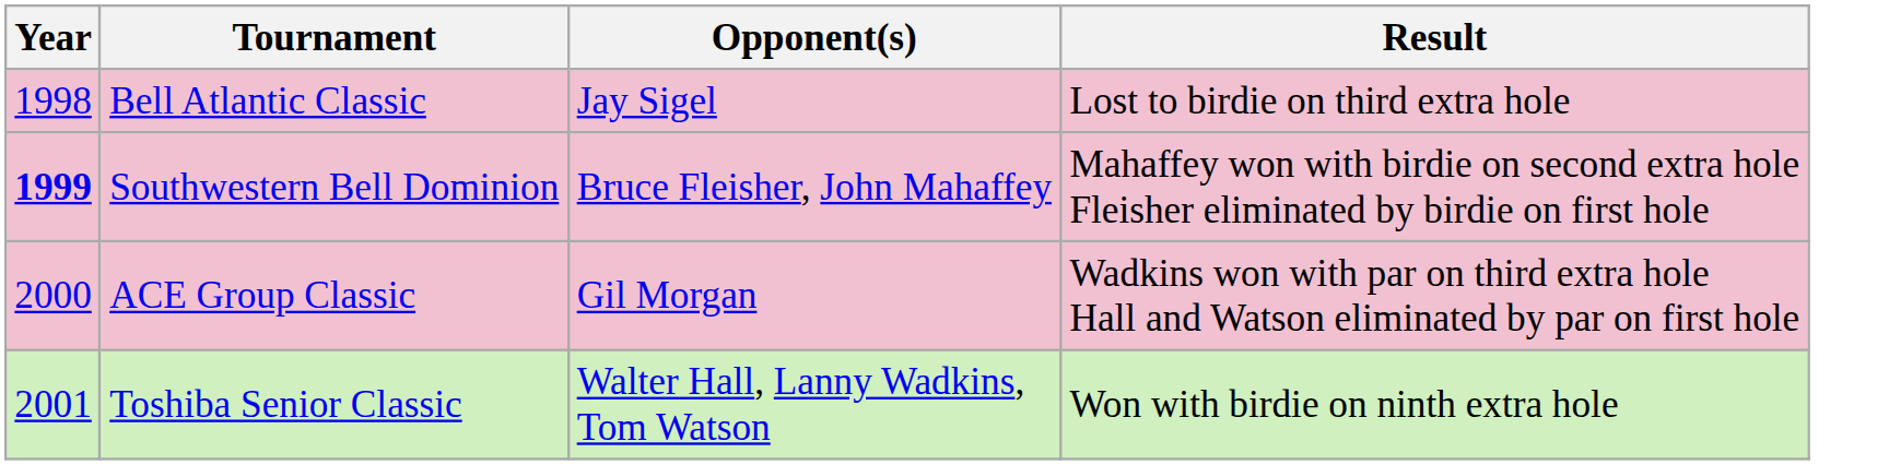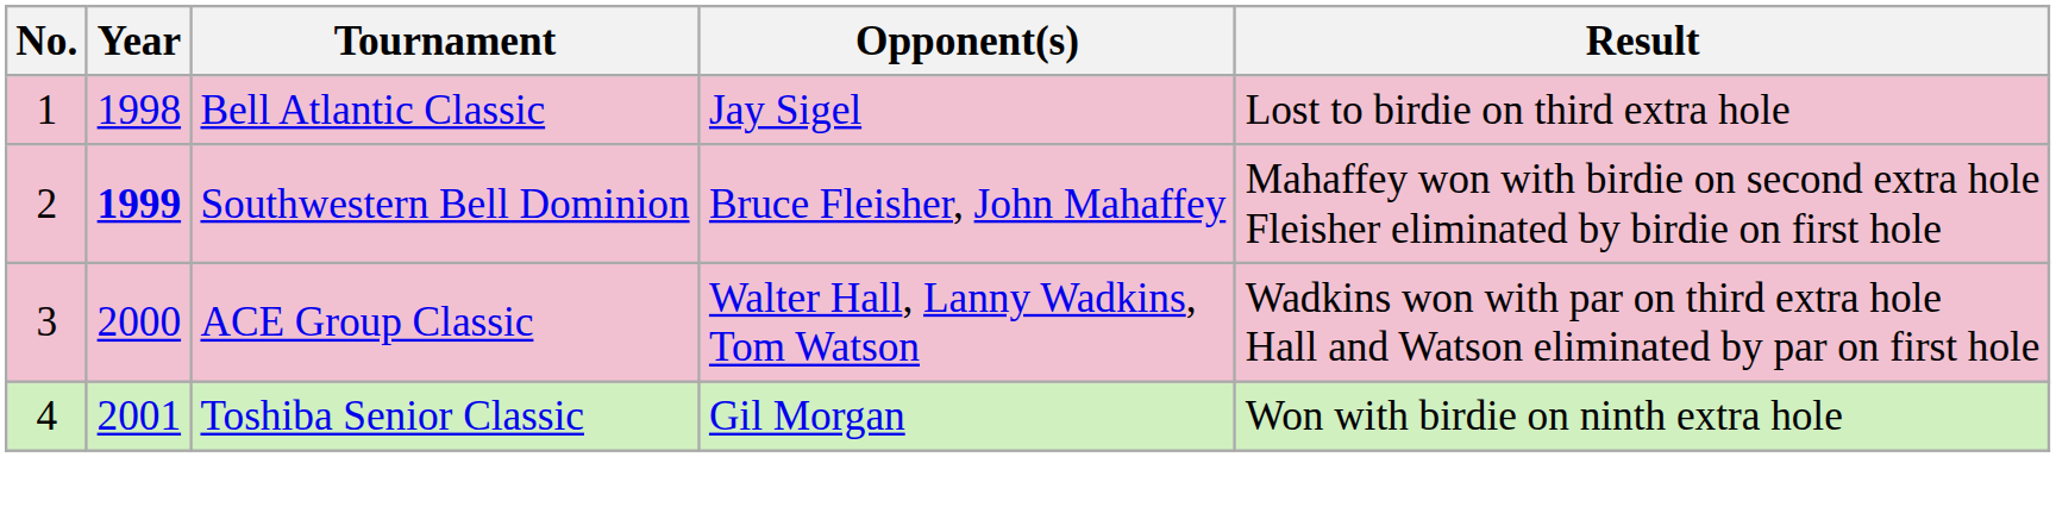 <table class="wikitable" style="font-size:95%;">
 <tr>
+<th>No.</th>
 <th>Year</th>
 <th>Tournament</th>
 <th>Opponent(s)</th>
 <th>Result</th>
 </tr>
 <tr style="background:#F2C1D1;">
+<td align=center>1</td>
 <td><a href='#'>1998</a></td>
 <td><a href='#'>Bell Atlantic Classic</a></td>
 <td> <a href='#'>Jay Sigel</a></td>
 <td>Lost to birdie on third extra hole</td>
 </tr>
 <tr style="background:#F2C1D1;">
+<td align=center>2</td>
 <td><strong><a href='#'>1999</a></strong></td>
 <td><a href='#'>Southwestern Bell Dominion</a></td>
 <td> <a href='#'>Bruce Fleisher</a>,  <a href='#'>John Mahaffey</a></td>
 <td>Mahaffey won with birdie on second extra hole<br>Fleisher eliminated by birdie on first hole</td>
 </tr>
 <tr style="background:#F2C1D1;">
+<td align=center>3</td>
 <td><a href='#'>2000</a></td>
 <td><a href='#'>ACE Group Classic</a></td>
-<td> <a href='#'>Gil Morgan</a></td>
+<td> <a href='#'>Walter Hall</a>,  <a href='#'>Lanny Wadkins</a>,<br> <a href='#'>Tom Watson</a></td>
 <td>Wadkins won with par on third extra hole<br>Hall and Watson eliminated by par on first hole</td>
 </tr>
 <tr style="background:#D0F0C0;">
+<td align=center>4</td>
 <td><a href='#'>2001</a></td>
 <td><a href='#'>Toshiba Senior Classic</a></td>
-<td> <a href='#'>Walter Hall</a>,  <a href='#'>Lanny Wadkins</a>,<br> <a href='#'>Tom Watson</a></td>
+<td> <a href='#'>Gil Morgan</a></td>
 <td>Won with birdie on ninth extra hole</td>
 </tr>
 </table>
